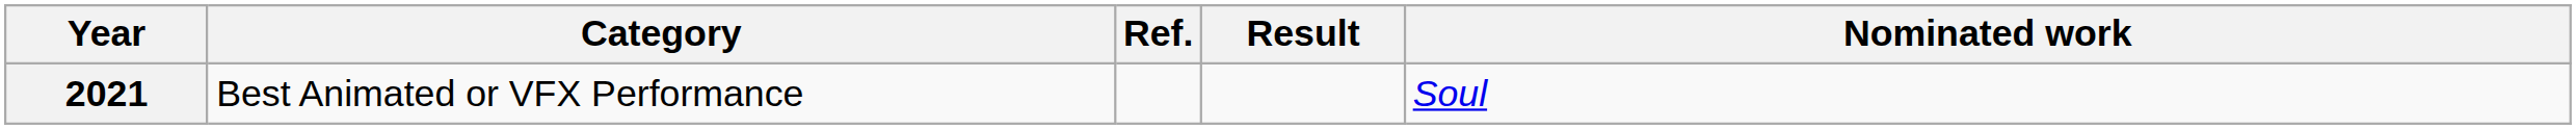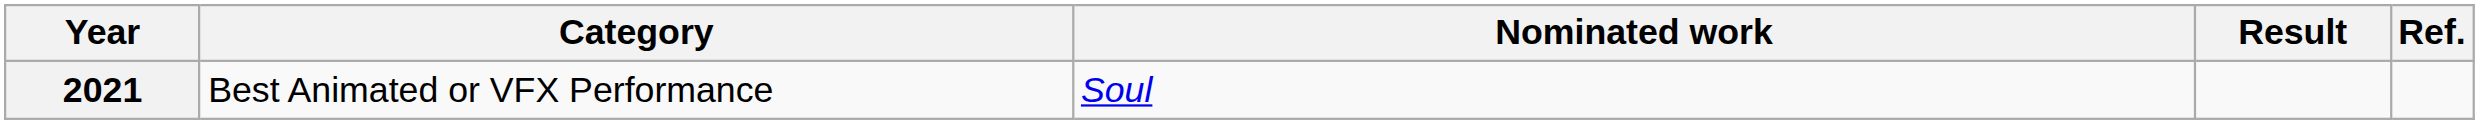 <table class=wikitable>
 <tr>
 <th scope="col" style="width:5em;">Year</th>
 <th scope="col" style="width:24em;">Category</th>
+<th scope="col" style="width:31em;">Nominated work</th>
+<th scope="col" style="width:5em;">Result</th>
 <th>Ref.</th>
-<th scope="col" style="width:5em;">Result</th>
-<th scope="col" style="width:31em;">Nominated work</th>
 </tr>
 <tr>
 <th row=scope style="text-align:center;">2021</th>
 <td>Best Animated or VFX Performance</td>
+<td><em><a href='#'>Soul</a></em></td>
+<td></td>
 <td style="text-align:center;"></td>
-<td></td>
-<td><em><a href='#'>Soul</a></em></td>
 </tr>
 </table>
